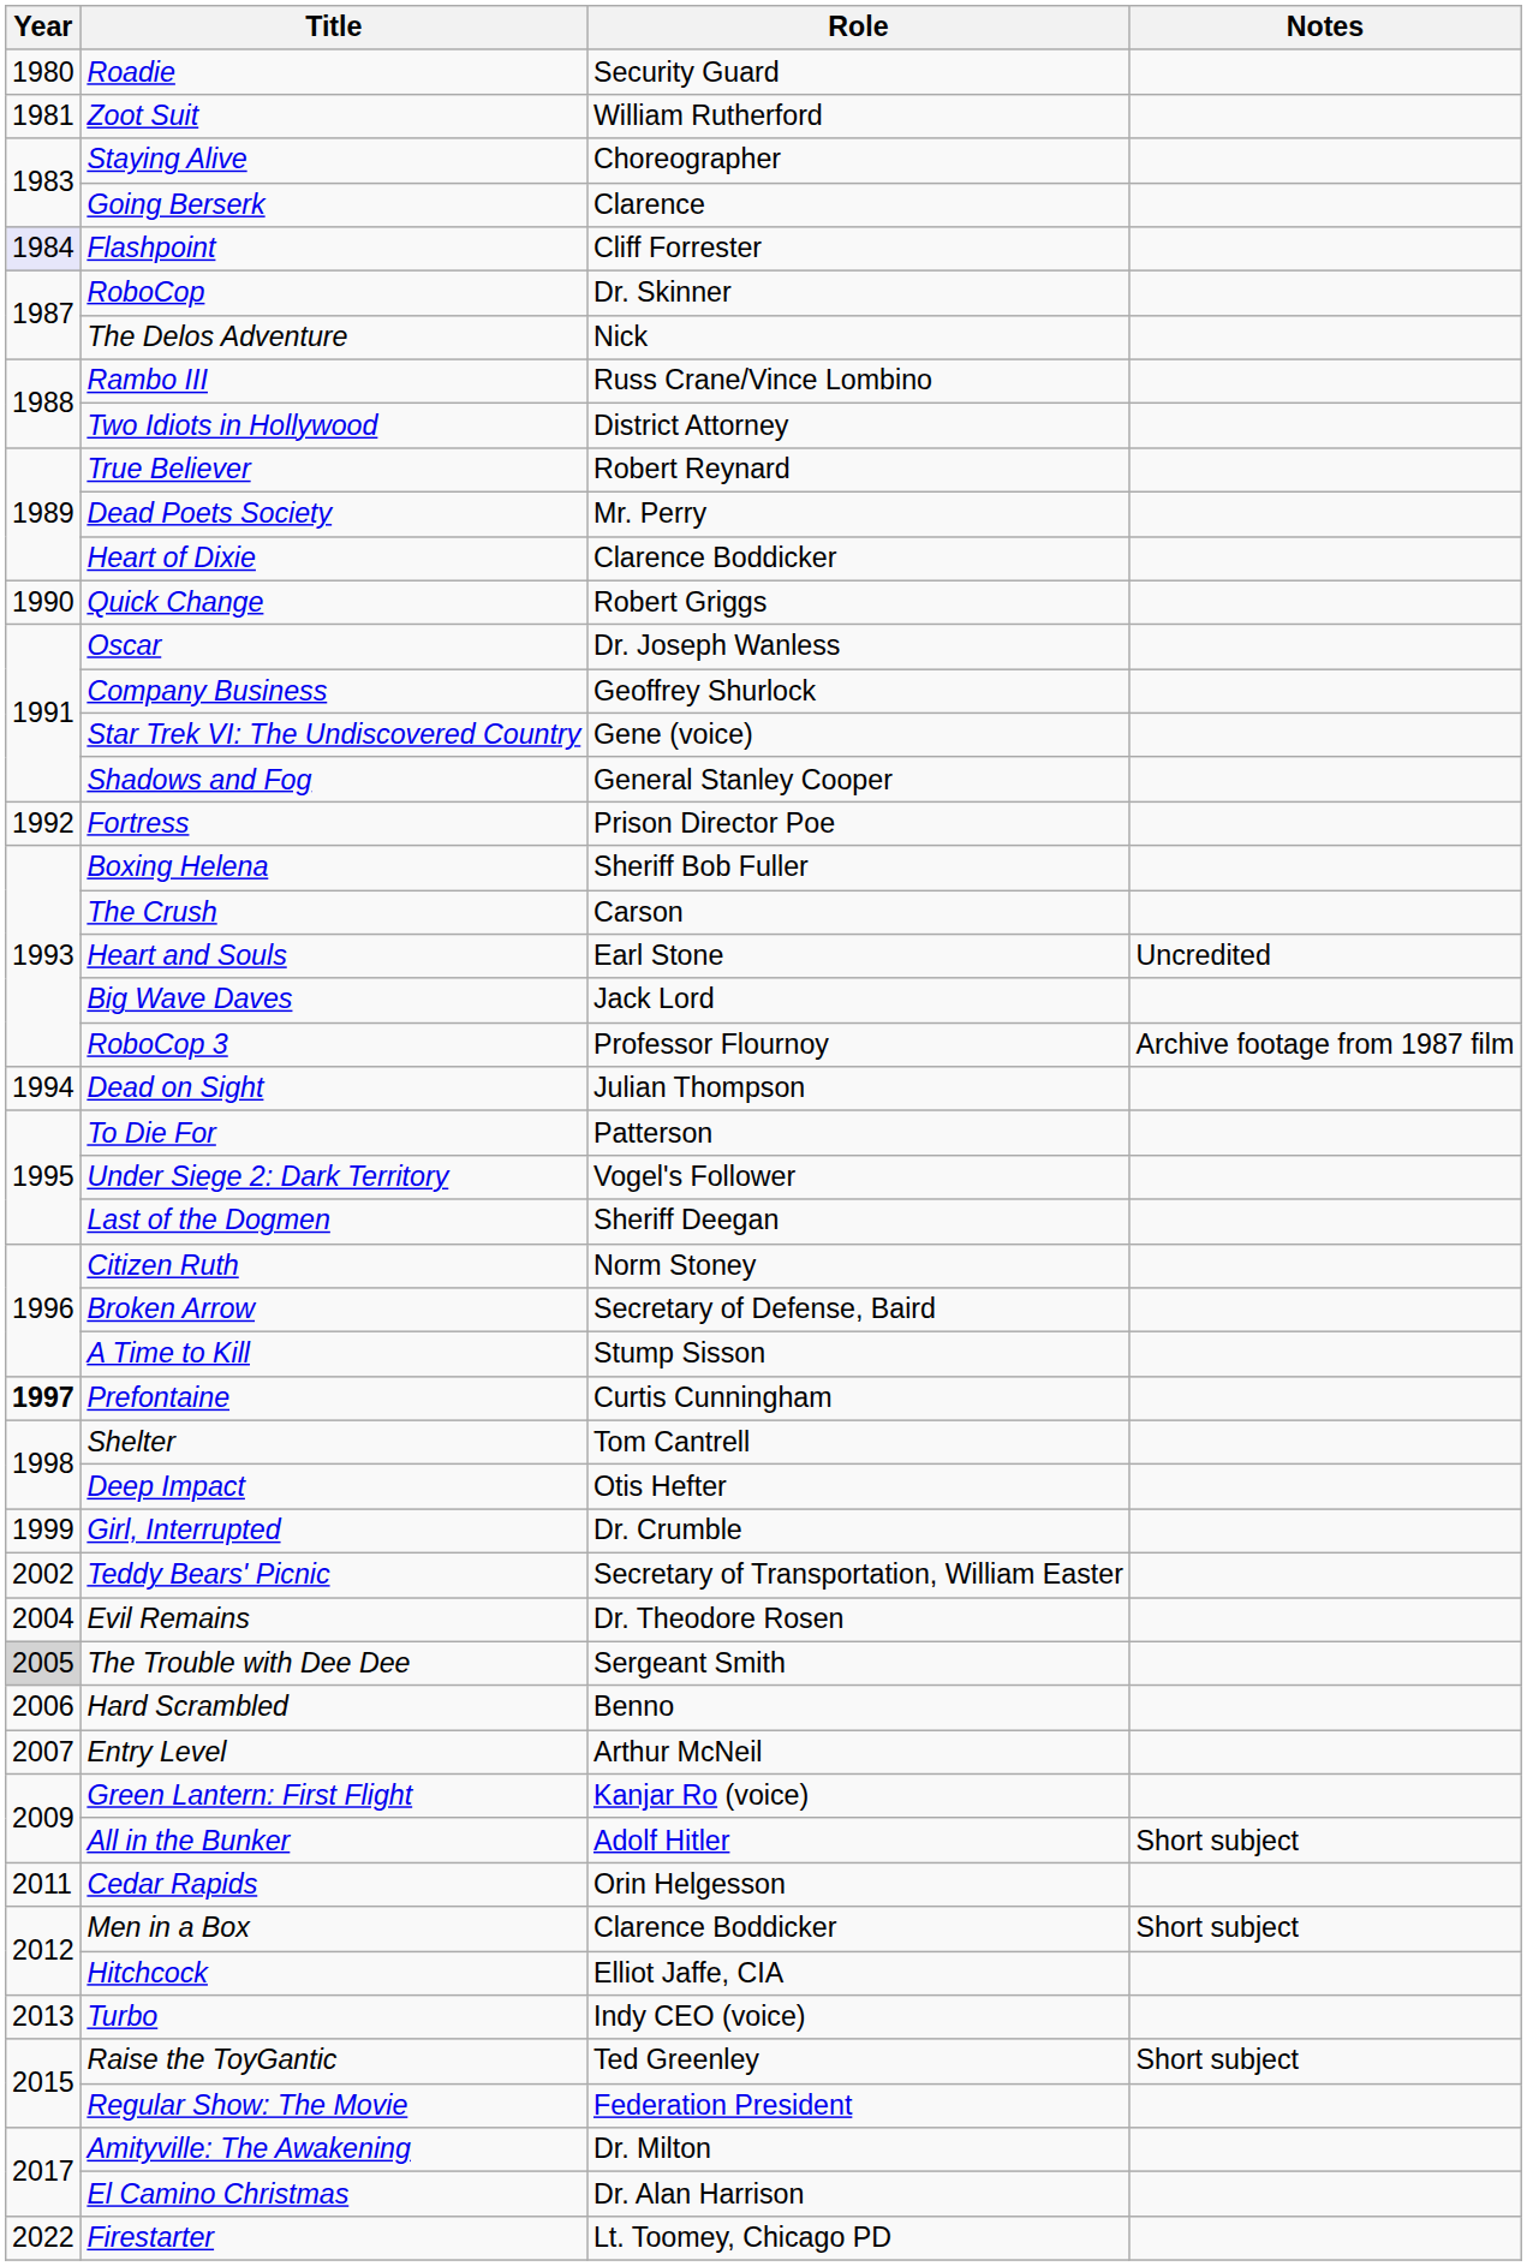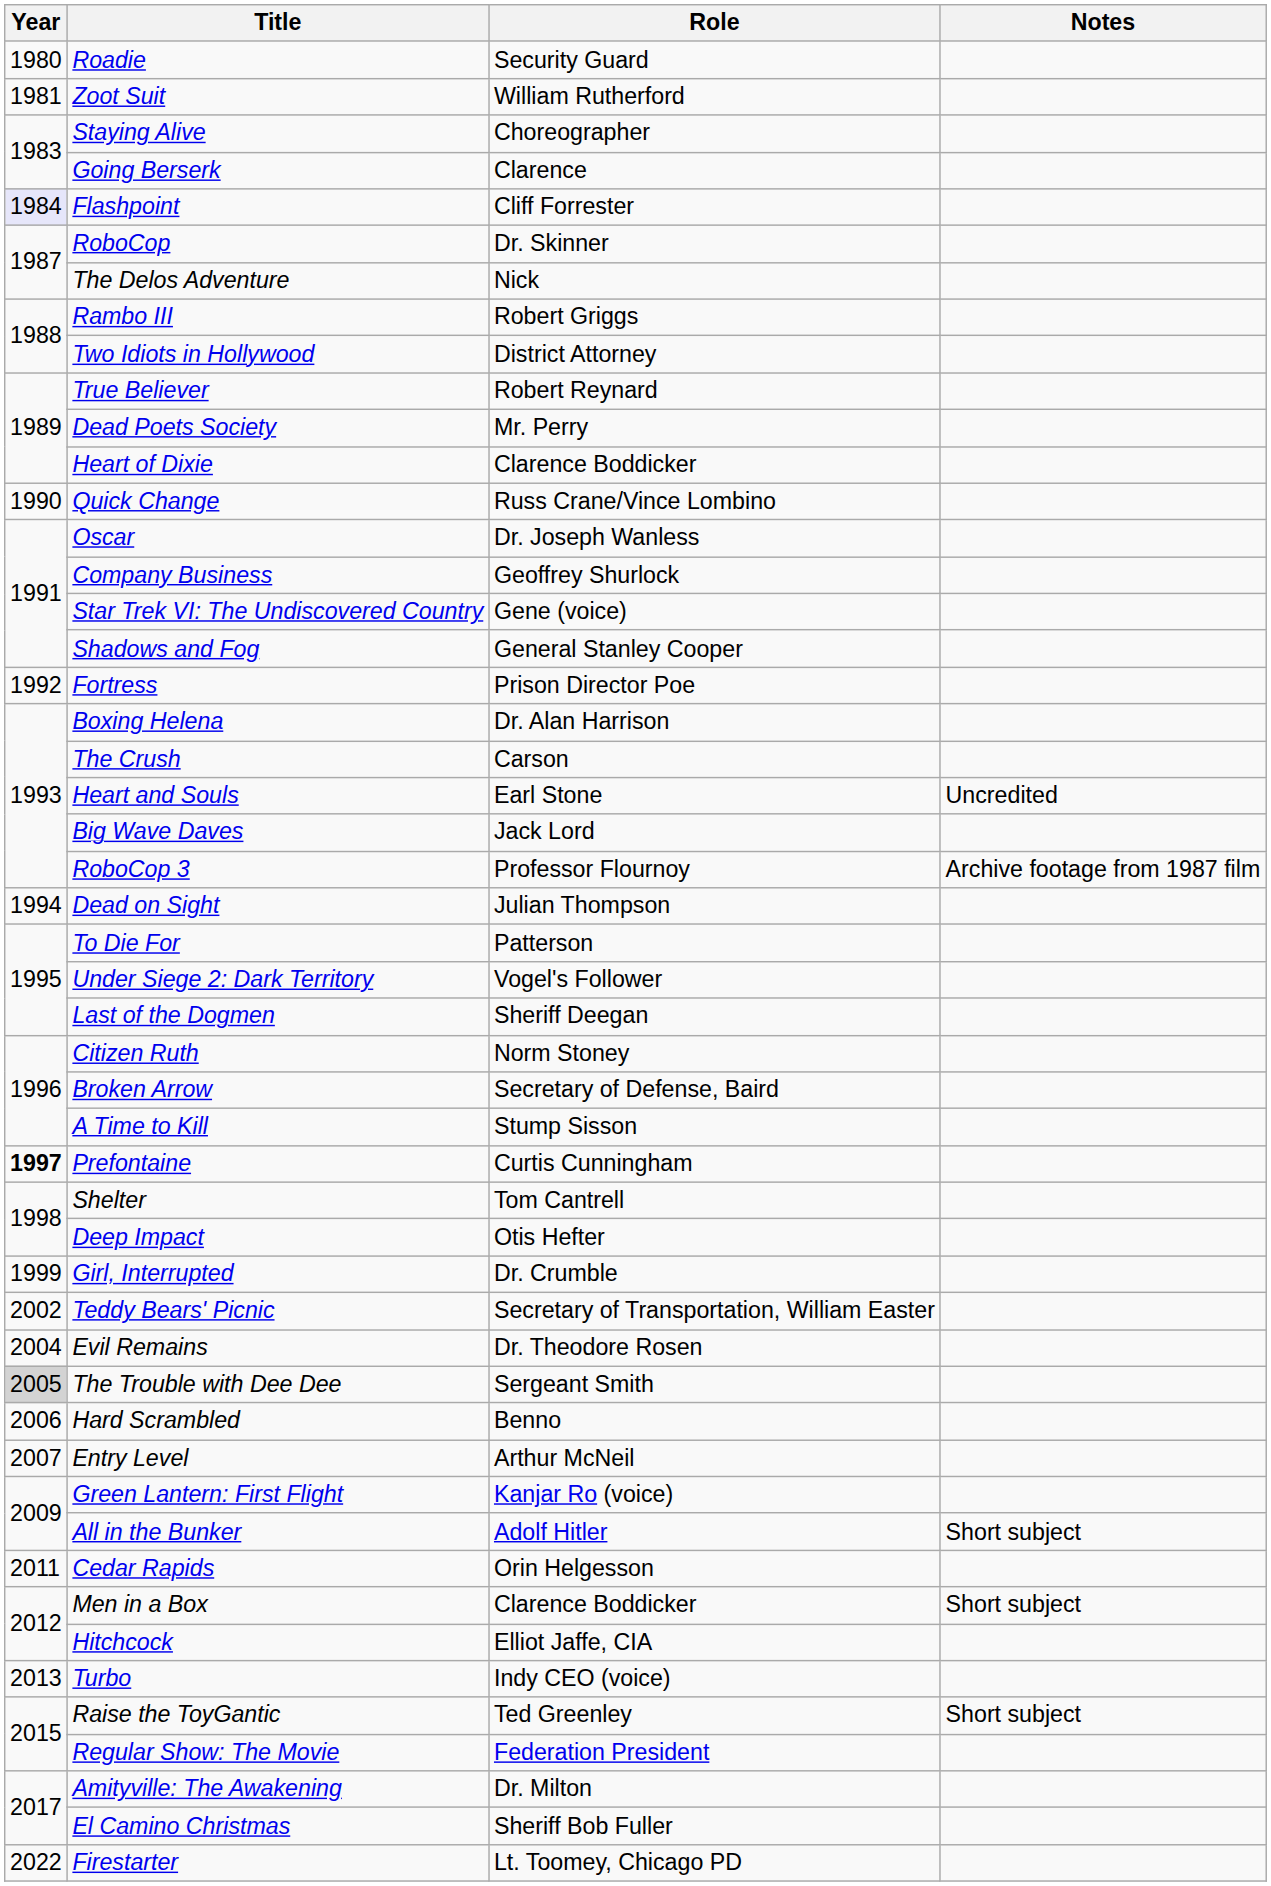 <table class="wikitable sortable">
 <tr>
 <th>Year</th>
 <th>Title</th>
 <th>Role</th>
 <th class="unsortable">Notes</th>
 </tr>
 <tr>
 <td>1980</td>
 <td><em><a href='#'>Roadie</a></em></td>
 <td>Security Guard</td>
 <td></td>
 </tr>
 <tr>
 <td>1981</td>
 <td><em><a href='#'>Zoot Suit</a></em></td>
 <td>William Rutherford</td>
 <td></td>
 </tr>
 <tr>
 <td rowspan=2>1983</td>
 <td><em><a href='#'>Staying Alive</a></em></td>
 <td>Choreographer</td>
 <td></td>
 </tr>
 <tr>
 <td><em><a href='#'>Going Berserk</a></em></td>
 <td>Clarence</td>
 <td></td>
 </tr>
 <tr>
 <td style="background: lavender;">1984</td>
 <td><em><a href='#'>Flashpoint</a></em></td>
 <td>Cliff Forrester</td>
 <td></td>
 </tr>
 <tr>
 <td rowspan=2>1987</td>
 <td><em><a href='#'>RoboCop</a></em></td>
 <td>Dr. Skinner</td>
 <td></td>
 </tr>
 <tr>
 <td><em>The Delos Adventure</em></td>
 <td>Nick</td>
 <td></td>
 </tr>
 <tr>
 <td rowspan=2>1988</td>
 <td><em><a href='#'>Rambo III</a></em></td>
-<td>Russ Crane/Vince Lombino</td>
+<td>Robert Griggs</td>
 <td></td>
 </tr>
 <tr>
 <td><em><a href='#'>Two Idiots in Hollywood</a></em></td>
 <td>District Attorney</td>
 <td></td>
 </tr>
 <tr>
 <td rowspan=3>1989</td>
 <td><em><a href='#'>True Believer</a></em></td>
 <td>Robert Reynard</td>
 <td></td>
 </tr>
 <tr>
 <td><em><a href='#'>Dead Poets Society</a></em></td>
 <td>Mr. Perry</td>
 <td></td>
 </tr>
 <tr>
 <td><em><a href='#'>Heart of Dixie</a></em></td>
 <td>Clarence Boddicker</td>
 <td></td>
 </tr>
 <tr>
 <td>1990</td>
 <td><em><a href='#'>Quick Change</a></em></td>
-<td>Robert Griggs</td>
+<td>Russ Crane/Vince Lombino</td>
 <td></td>
 </tr>
 <tr>
 <td rowspan=4>1991</td>
 <td><em><a href='#'>Oscar</a></em></td>
 <td>Dr. Joseph Wanless</td>
 <td></td>
 </tr>
 <tr>
 <td><em><a href='#'>Company Business</a></em></td>
 <td>Geoffrey Shurlock</td>
 <td></td>
 </tr>
 <tr>
 <td><em><a href='#'>Star Trek VI: The Undiscovered Country</a></em></td>
 <td>Gene (voice)</td>
 <td></td>
 </tr>
 <tr>
 <td><em><a href='#'>Shadows and Fog</a></em></td>
 <td>General Stanley Cooper</td>
 <td></td>
 </tr>
 <tr>
 <td>1992</td>
 <td><em><a href='#'>Fortress</a></em></td>
 <td>Prison Director Poe</td>
 <td></td>
 </tr>
 <tr>
 <td rowspan=5>1993</td>
 <td><em><a href='#'>Boxing Helena</a></em></td>
-<td>Sheriff Bob Fuller</td>
+<td>Dr. Alan Harrison</td>
 <td></td>
 </tr>
 <tr>
 <td><em><a href='#'>The Crush</a></em></td>
 <td>Carson</td>
 <td></td>
 </tr>
 <tr>
 <td><em><a href='#'>Heart and Souls</a></em></td>
 <td>Earl Stone</td>
 <td>Uncredited</td>
 </tr>
 <tr>
 <td><em><a href='#'>Big Wave Daves</a></em></td>
 <td>Jack Lord</td>
 <td></td>
 </tr>
 <tr>
 <td><em><a href='#'>RoboCop 3</a></em></td>
 <td>Professor Flournoy</td>
 <td>Archive footage from 1987 film</td>
 </tr>
 <tr>
 <td>1994</td>
 <td><em><a href='#'>Dead on Sight</a></em></td>
 <td>Julian Thompson</td>
 <td></td>
 </tr>
 <tr>
 <td rowspan=3>1995</td>
 <td><em><a href='#'>To Die For</a></em></td>
 <td>Patterson</td>
 <td></td>
 </tr>
 <tr>
 <td><em><a href='#'>Under Siege 2: Dark Territory</a></em></td>
 <td>Vogel's Follower</td>
 <td></td>
 </tr>
 <tr>
 <td><em><a href='#'>Last of the Dogmen</a></em></td>
 <td>Sheriff Deegan</td>
 <td></td>
 </tr>
 <tr>
 <td rowspan=3>1996</td>
 <td><em><a href='#'>Citizen Ruth</a></em></td>
 <td>Norm Stoney</td>
 <td></td>
 </tr>
 <tr>
 <td><em><a href='#'>Broken Arrow</a></em></td>
 <td>Secretary of Defense, Baird</td>
 <td></td>
 </tr>
 <tr>
 <td><em><a href='#'>A Time to Kill</a></em></td>
 <td>Stump Sisson</td>
 <td></td>
 </tr>
 <tr>
 <td><strong>1997</strong></td>
 <td><em><a href='#'>Prefontaine</a></em></td>
 <td>Curtis Cunningham</td>
 <td></td>
 </tr>
 <tr>
 <td rowspan=2>1998</td>
 <td><em>Shelter</em></td>
 <td>Tom Cantrell</td>
 <td></td>
 </tr>
 <tr>
 <td><em><a href='#'>Deep Impact</a></em></td>
 <td>Otis Hefter</td>
 <td></td>
 </tr>
 <tr>
 <td>1999</td>
 <td><em><a href='#'>Girl, Interrupted</a></em></td>
 <td>Dr. Crumble</td>
 <td></td>
 </tr>
 <tr>
 <td>2002</td>
 <td><em><a href='#'>Teddy Bears' Picnic</a></em></td>
 <td>Secretary of Transportation, William Easter</td>
 <td></td>
 </tr>
 <tr>
 <td>2004</td>
 <td><em>Evil Remains</em></td>
 <td>Dr. Theodore Rosen</td>
 <td></td>
 </tr>
 <tr>
 <td style="background: lightgrey;">2005</td>
 <td><em>The Trouble with Dee Dee</em></td>
 <td>Sergeant Smith</td>
 <td></td>
 </tr>
 <tr>
 <td>2006</td>
 <td><em>Hard Scrambled</em></td>
 <td>Benno</td>
 <td></td>
 </tr>
 <tr>
 <td>2007</td>
 <td><em>Entry Level</em></td>
 <td>Arthur McNeil</td>
 <td></td>
 </tr>
 <tr>
 <td rowspan=2>2009</td>
 <td><em><a href='#'>Green Lantern: First Flight</a></em></td>
 <td><a href='#'>Kanjar Ro</a> (voice)</td>
 <td></td>
 </tr>
 <tr>
 <td><em><a href='#'>All in the Bunker</a></em></td>
 <td><a href='#'>Adolf Hitler</a></td>
 <td>Short subject</td>
 </tr>
 <tr>
 <td>2011</td>
 <td><em><a href='#'>Cedar Rapids</a></em></td>
 <td>Orin Helgesson</td>
 <td></td>
 </tr>
 <tr>
 <td rowspan=2>2012</td>
 <td><em>Men in a Box</em></td>
 <td>Clarence Boddicker</td>
 <td>Short subject</td>
 </tr>
 <tr>
 <td><em><a href='#'>Hitchcock</a></em></td>
 <td>Elliot Jaffe, CIA</td>
 <td></td>
 </tr>
 <tr>
 <td>2013</td>
 <td><em><a href='#'>Turbo</a></em></td>
 <td>Indy CEO (voice)</td>
 <td></td>
 </tr>
 <tr>
 <td rowspan=2>2015</td>
 <td><em>Raise the ToyGantic</em></td>
 <td>Ted Greenley</td>
 <td>Short subject</td>
 </tr>
 <tr>
 <td><em><a href='#'>Regular Show: The Movie</a></em></td>
 <td><a href='#'>Federation President</a></td>
 <td></td>
 </tr>
 <tr>
 <td rowspan=2>2017</td>
 <td><em><a href='#'>Amityville: The Awakening</a></em></td>
 <td>Dr. Milton</td>
 <td></td>
 </tr>
 <tr>
 <td><em><a href='#'>El Camino Christmas</a></em></td>
-<td>Dr. Alan Harrison</td>
+<td>Sheriff Bob Fuller</td>
 <td></td>
 </tr>
 <tr>
 <td>2022</td>
 <td><em><a href='#'>Firestarter</a></em></td>
 <td>Lt. Toomey, Chicago PD</td>
 <td></td>
 </tr>
 </table>
